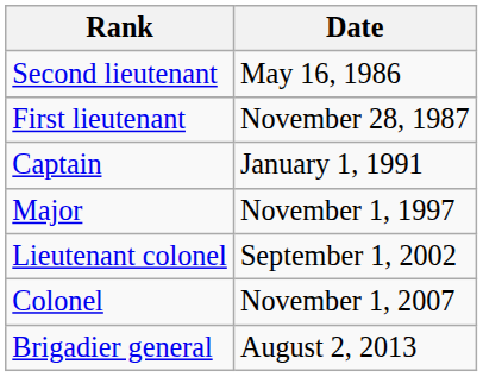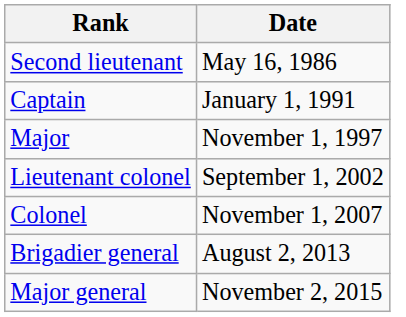 <table class="wikitable">
 <tr>
 <th>Rank</th>
 <th>Date</th>
 </tr>
 <tr>
 <td> <a href='#'>Second lieutenant</a></td>
 <td>May 16, 1986</td>
-</tr>
-<tr>
-<td> <a href='#'>First lieutenant</a></td>
-<td>November 28, 1987</td>
 </tr>
 <tr>
 <td> <a href='#'>Captain</a></td>
 <td>January 1, 1991</td>
 </tr>
 <tr>
 <td> <a href='#'>Major</a></td>
 <td>November 1, 1997</td>
 </tr>
 <tr>
 <td> <a href='#'>Lieutenant colonel</a></td>
 <td>September 1, 2002</td>
 </tr>
 <tr>
 <td> <a href='#'>Colonel</a></td>
 <td>November 1, 2007</td>
 </tr>
 <tr>
 <td> <a href='#'>Brigadier general</a></td>
 <td>August 2, 2013</td>
 </tr>
+<tr>
+<td> <a href='#'>Major general</a></td>
+<td>November 2, 2015</td>
+</tr>
 </table>
